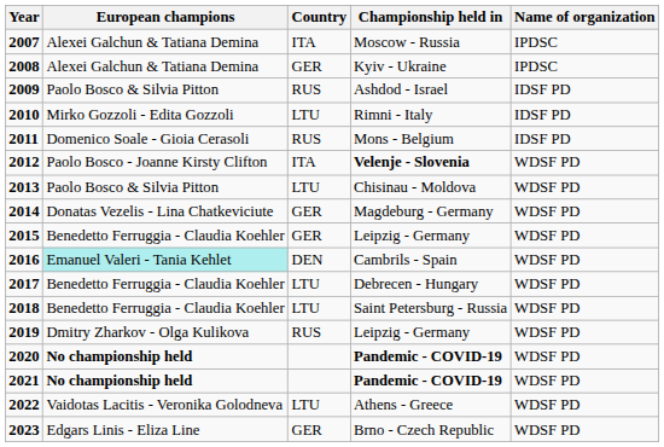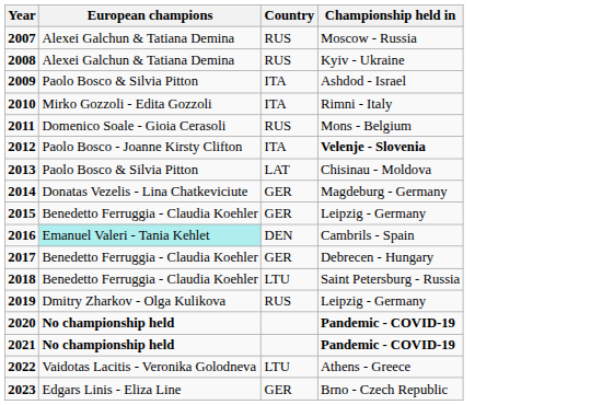 <table class="wikitable">
 <tr>
 <th>Year</th>
 <th>European champions</th>
 <th>Country</th>
 <th>Championship held in</th>
-<th>Name of organization</th>
 </tr>
 <tr>
 <td><strong>2007</strong></td>
 <td>Alexei Galchun & Tatiana Demina</td>
-<td>ITA</td>
+<td>RUS</td>
 <td>Moscow - Russia</td>
-<td>IPDSC</td>
 </tr>
 <tr>
 <td><strong>2008</strong></td>
 <td>Alexei Galchun & Tatiana Demina</td>
-<td>GER</td>
+<td>RUS</td>
 <td>Kyiv - Ukraine</td>
-<td>IPDSC</td>
 </tr>
 <tr>
 <td><strong>2009</strong></td>
 <td>Paolo Bosco & Silvia Pitton</td>
-<td>RUS</td>
+<td>ITA</td>
 <td>Ashdod - Israel</td>
-<td>IDSF PD</td>
 </tr>
 <tr>
 <td><strong>2010</strong></td>
 <td>Mirko Gozzoli - Edita Gozzoli</td>
-<td>LTU</td>
+<td>ITA</td>
 <td>Rimni - Italy</td>
-<td>IDSF PD</td>
 </tr>
 <tr>
 <td><strong>2011</strong></td>
 <td>Domenico Soale - Gioia Cerasoli</td>
 <td>RUS</td>
 <td>Mons - Belgium</td>
-<td>IDSF PD</td>
 </tr>
 <tr>
 <td><strong>2012</strong></td>
 <td>Paolo Bosco - Joanne Kirsty Clifton</td>
 <td>ITA</td>
 <td><strong>Velenje - Slovenia</strong></td>
-<td>WDSF PD</td>
 </tr>
 <tr>
 <td><strong>2013</strong></td>
 <td>Paolo Bosco & Silvia Pitton</td>
-<td>LTU</td>
+<td>LAT</td>
 <td>Chisinau - Moldova</td>
-<td>WDSF PD</td>
 </tr>
 <tr>
 <td><strong>2014</strong></td>
 <td>Donatas Vezelis - Lina Chatkeviciute</td>
 <td>GER</td>
 <td>Magdeburg - Germany</td>
-<td>WDSF PD</td>
 </tr>
 <tr>
 <td><strong>2015</strong></td>
 <td>Benedetto Ferruggia - Claudia Koehler</td>
 <td>GER</td>
 <td>Leipzig - Germany</td>
-<td>WDSF PD</td>
 </tr>
 <tr>
 <td><strong>2016</strong></td>
 <td style="background: paleturquoise;">Emanuel Valeri - Tania Kehlet</td>
 <td>DEN</td>
 <td>Cambrils - Spain</td>
-<td>WDSF PD</td>
 </tr>
 <tr>
 <td><strong>2017</strong></td>
 <td>Benedetto Ferruggia - Claudia Koehler</td>
-<td>LTU</td>
+<td>GER</td>
 <td>Debrecen - Hungary</td>
-<td>WDSF PD</td>
 </tr>
 <tr>
 <td><strong>2018</strong></td>
 <td>Benedetto Ferruggia - Claudia Koehler</td>
 <td>LTU</td>
 <td>Saint Petersburg - Russia</td>
-<td>WDSF PD</td>
 </tr>
 <tr>
 <td><strong>2019</strong></td>
 <td>Dmitry Zharkov - Olga Kulikova</td>
 <td>RUS</td>
 <td>Leipzig - Germany</td>
-<td>WDSF PD</td>
 </tr>
 <tr>
 <td><strong>2020</strong></td>
 <td><strong>No championship held</strong></td>
 <td></td>
 <td><strong>Pandemic - COVID-19</strong></td>
-<td>WDSF PD</td>
 </tr>
 <tr>
 <td><strong>2021</strong></td>
 <td><strong>No championship held</strong></td>
 <td></td>
 <td><strong>Pandemic - COVID-19</strong></td>
-<td>WDSF PD</td>
 </tr>
 <tr>
 <td><strong>2022</strong></td>
 <td>Vaidotas Lacitis - Veronika Golodneva</td>
 <td>LTU</td>
 <td>Athens - Greece</td>
-<td>WDSF PD</td>
 </tr>
 <tr>
 <td><strong>2023</strong></td>
 <td>Edgars Linis - Eliza Line</td>
 <td>GER</td>
 <td>Brno - Czech Republic</td>
-<td>WDSF PD</td>
 </tr>
 </table>
